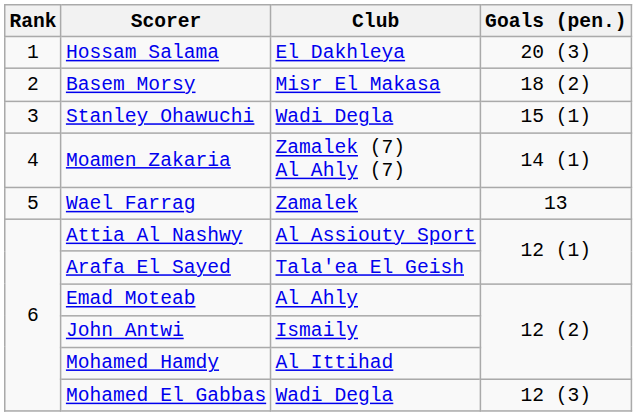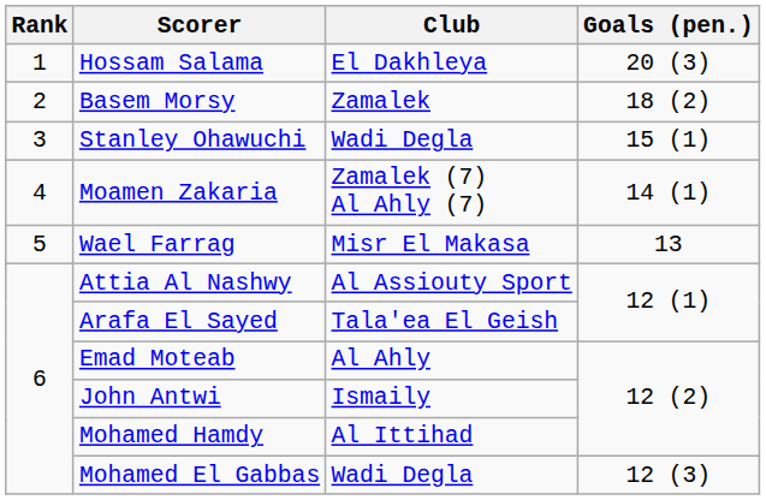 <table class="wikitable" style="text-align:center">
 <tr>
 <th>Rank</th>
 <th>Scorer</th>
 <th>Club</th>
 <th>Goals (pen.)</th>
 </tr>
 <tr>
 <td>1</td>
 <td align="left"> <a href='#'>Hossam Salama</a></td>
 <td align="left"><a href='#'>El Dakhleya</a></td>
 <td>20 (3)</td>
 </tr>
 <tr>
 <td>2</td>
 <td align="left"> <a href='#'>Basem Morsy</a></td>
-<td align="left"><a href='#'>Misr El Makasa</a></td>
+<td align="left"><a href='#'>Zamalek</a></td>
 <td>18 (2)</td>
 </tr>
 <tr>
 <td>3</td>
 <td align="left"> <a href='#'>Stanley Ohawuchi</a></td>
 <td align="left"><a href='#'>Wadi Degla</a></td>
 <td>15 (1)</td>
 </tr>
 <tr>
 <td>4</td>
 <td align="left"> <a href='#'>Moamen Zakaria</a></td>
 <td align="left"><a href='#'>Zamalek</a> (7) <br> <a href='#'>Al Ahly</a> (7)</td>
 <td>14 (1)</td>
 </tr>
 <tr>
 <td>5</td>
 <td align="left"> <a href='#'>Wael Farrag</a></td>
-<td align="left"><a href='#'>Zamalek</a></td>
+<td align="left"><a href='#'>Misr El Makasa</a></td>
 <td>13</td>
 </tr>
 <tr>
 <td rowspan=6>6</td>
 <td align="left"> <a href='#'>Attia Al Nashwy</a></td>
 <td align="left"><a href='#'>Al Assiouty Sport</a></td>
 <td rowspan=2>12 (1)</td>
 </tr>
 <tr>
 <td align="left"> <a href='#'>Arafa El Sayed</a></td>
 <td align="left"><a href='#'>Tala'ea El Geish</a></td>
 </tr>
 <tr>
 <td align="left"> <a href='#'>Emad Moteab</a></td>
 <td align="left"><a href='#'>Al Ahly</a></td>
 <td rowspan=3>12 (2)</td>
 </tr>
 <tr>
 <td align="left"> <a href='#'>John Antwi</a></td>
 <td align="left"><a href='#'>Ismaily</a></td>
 </tr>
 <tr>
 <td align="left"> <a href='#'>Mohamed Hamdy</a></td>
 <td align="left"><a href='#'>Al Ittihad</a></td>
 </tr>
 <tr>
 <td align="left"> <a href='#'>Mohamed El Gabbas</a></td>
 <td align="left"><a href='#'>Wadi Degla</a></td>
 <td>12 (3)</td>
 </tr>
 </table>
